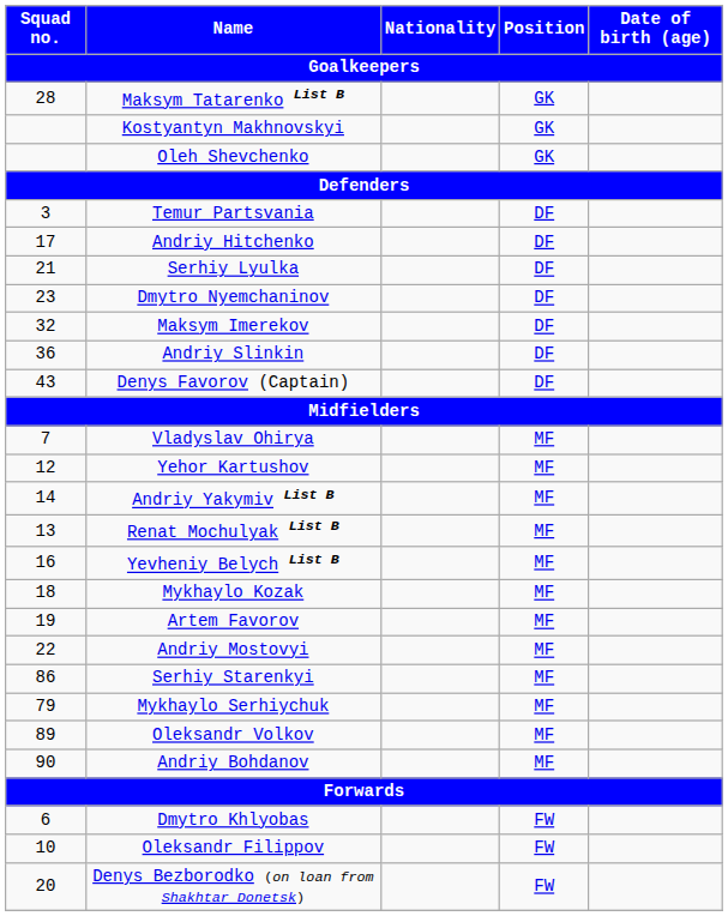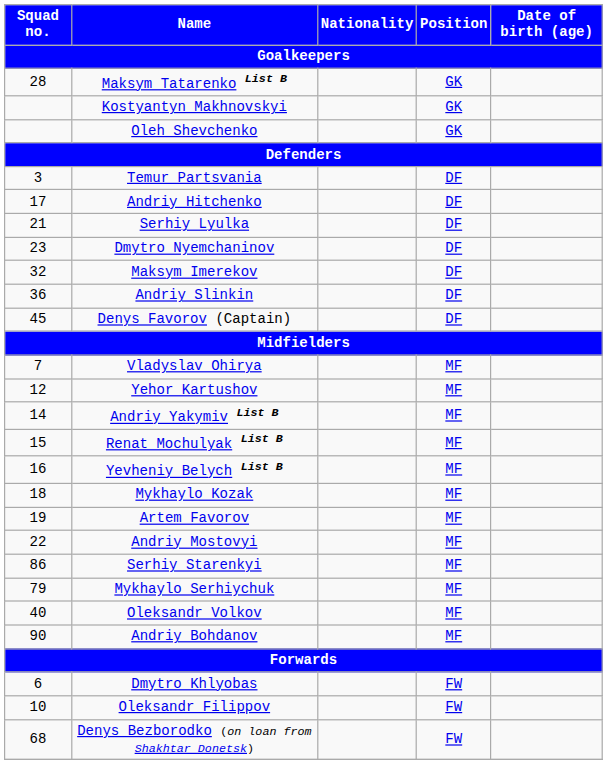 <table class="wikitable" style="text-align:center; font-size:90%; width:80%">
 <tr>
 <th style="background:blue; color:white; text-align:center">Squad no.</th>
 <th style="background:blue; color:white; text-align:center">Name</th>
 <th style="background:blue; color:white; text-align:center">Nationality</th>
 <th style="background:blue; color:white; text-align:center">Position</th>
 <th style="background:blue; color:white; text-align:center">Date of birth (age)</th>
 </tr>
 <tr>
 <th colspan="6" style="background:blue; color:white; text-align:center">Goalkeepers</th>
 </tr>
 <tr>
 <td>28</td>
 <td><a href='#'>Maksym Tatarenko</a> <sup><strong><em>List B</em></strong></sup></td>
 <td></td>
 <td><a href='#'>GK</a></td>
 <td></td>
 </tr>
 <tr>
 <td></td>
 <td><a href='#'>Kostyantyn Makhnovskyi</a></td>
 <td></td>
 <td><a href='#'>GK</a></td>
 <td></td>
 </tr>
 <tr>
 <td></td>
 <td><a href='#'>Oleh Shevchenko</a></td>
 <td></td>
 <td><a href='#'>GK</a></td>
 <td></td>
 </tr>
 <tr>
 <th colspan="6" style="background:blue; color:white; text-align:center">Defenders</th>
 </tr>
 <tr>
 <td>3</td>
 <td><a href='#'>Temur Partsvania</a></td>
 <td></td>
 <td><a href='#'>DF</a></td>
 <td></td>
 </tr>
 <tr>
 <td>17</td>
 <td><a href='#'>Andriy Hitchenko</a></td>
 <td></td>
 <td><a href='#'>DF</a></td>
 <td></td>
 </tr>
 <tr>
 <td>21</td>
 <td><a href='#'>Serhiy Lyulka</a></td>
 <td></td>
 <td><a href='#'>DF</a></td>
 <td></td>
 </tr>
 <tr>
 <td>23</td>
 <td><a href='#'>Dmytro Nyemchaninov</a></td>
 <td></td>
 <td><a href='#'>DF</a></td>
 <td></td>
 </tr>
 <tr>
 <td>32</td>
 <td><a href='#'>Maksym Imerekov</a></td>
 <td></td>
 <td><a href='#'>DF</a></td>
 <td></td>
 </tr>
 <tr>
 <td>36</td>
 <td><a href='#'>Andriy Slinkin</a></td>
 <td></td>
 <td><a href='#'>DF</a></td>
 <td></td>
 </tr>
 <tr>
-<td>43</td>
+<td>45</td>
 <td><a href='#'>Denys Favorov</a> (Captain)</td>
 <td></td>
 <td><a href='#'>DF</a></td>
 <td></td>
 </tr>
 <tr>
 <th colspan="6" style="background:blue; color:white; text-align:center">Midfielders</th>
 </tr>
 <tr>
 <td>7</td>
 <td><a href='#'>Vladyslav Ohirya</a></td>
 <td></td>
 <td><a href='#'>MF</a></td>
 <td></td>
 </tr>
 <tr>
 <td>12</td>
 <td><a href='#'>Yehor Kartushov</a></td>
 <td></td>
 <td><a href='#'>MF</a></td>
 <td></td>
 </tr>
 <tr>
 <td>14</td>
 <td><a href='#'>Andriy Yakymiv</a> <sup><strong><em>List B</em></strong></sup></td>
 <td></td>
 <td><a href='#'>MF</a></td>
 <td></td>
 </tr>
 <tr>
-<td>13</td>
+<td>15</td>
 <td><a href='#'>Renat Mochulyak</a> <sup><strong><em>List B</em></strong></sup></td>
 <td></td>
 <td><a href='#'>MF</a></td>
 <td></td>
 </tr>
 <tr>
 <td>16</td>
 <td><a href='#'>Yevheniy Belych</a> <sup><strong><em>List B</em></strong></sup></td>
 <td></td>
 <td><a href='#'>MF</a></td>
 <td></td>
 </tr>
 <tr>
 <td>18</td>
 <td><a href='#'>Mykhaylo Kozak</a></td>
 <td></td>
 <td><a href='#'>MF</a></td>
 <td></td>
 </tr>
 <tr>
 <td>19</td>
 <td><a href='#'>Artem Favorov</a></td>
 <td></td>
 <td><a href='#'>MF</a></td>
 <td></td>
 </tr>
 <tr>
 <td>22</td>
 <td><a href='#'>Andriy Mostovyi</a></td>
 <td></td>
 <td><a href='#'>MF</a></td>
 <td></td>
 </tr>
 <tr>
 <td>86</td>
 <td><a href='#'>Serhiy Starenkyi</a></td>
 <td></td>
 <td><a href='#'>MF</a></td>
 <td></td>
 </tr>
 <tr>
 <td>79</td>
 <td><a href='#'>Mykhaylo Serhiychuk</a></td>
 <td></td>
 <td><a href='#'>MF</a></td>
 <td></td>
 </tr>
 <tr>
-<td>89</td>
+<td>40</td>
 <td><a href='#'>Oleksandr Volkov</a></td>
 <td></td>
 <td><a href='#'>MF</a></td>
 <td></td>
 </tr>
 <tr>
 <td>90</td>
 <td><a href='#'>Andriy Bohdanov</a></td>
 <td></td>
 <td><a href='#'>MF</a></td>
 <td></td>
 </tr>
 <tr>
 <th colspan="7" style="background:blue; color:white; text-align:center">Forwards</th>
 </tr>
 <tr>
 <td>6</td>
 <td><a href='#'>Dmytro Khlyobas</a></td>
 <td></td>
 <td><a href='#'>FW</a></td>
 <td></td>
 </tr>
 <tr>
 <td>10</td>
 <td><a href='#'>Oleksandr Filippov</a></td>
 <td></td>
 <td><a href='#'>FW</a></td>
 <td></td>
 </tr>
 <tr>
-<td>20</td>
+<td>68</td>
 <td><a href='#'>Denys Bezborodko</a> <small>(<em>on loan from <a href='#'>Shakhtar Donetsk</a></em>)</small></td>
 <td></td>
 <td><a href='#'>FW</a></td>
 <td></td>
 </tr>
 <tr>
 </tr>
 </table>
